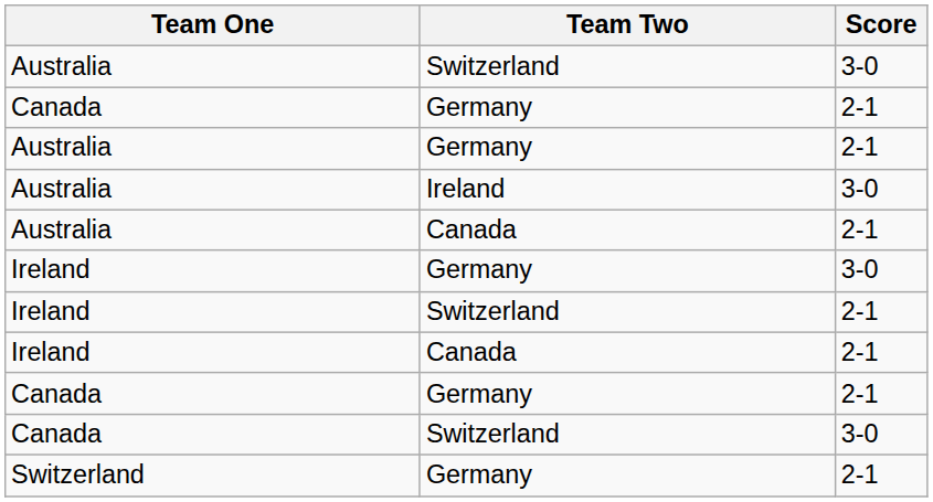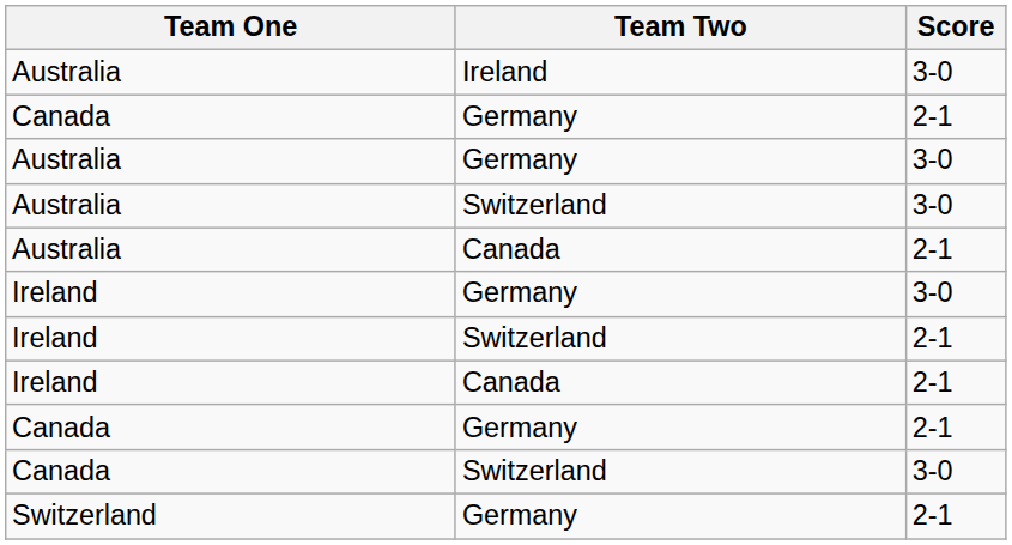 <table class="wikitable">
 <tr>
 <th width=250>Team One</th>
 <th width=250>Team Two</th>
 <th width=50>Score</th>
 </tr>
 <tr>
 <td> Australia</td>
-<td> Switzerland</td>
+<td> Ireland</td>
 <td>3-0</td>
 </tr>
 <tr>
 <td> Canada</td>
 <td> Germany</td>
 <td>2-1</td>
 </tr>
 <tr>
 <td> Australia</td>
 <td> Germany</td>
-<td>2-1</td>
+<td>3-0</td>
 </tr>
 <tr>
 <td> Australia</td>
-<td> Ireland</td>
+<td> Switzerland</td>
 <td>3-0</td>
 </tr>
 <tr>
 <td> Australia</td>
 <td> Canada</td>
 <td>2-1</td>
 </tr>
 <tr>
 <td> Ireland</td>
 <td> Germany</td>
 <td>3-0</td>
 </tr>
 <tr>
 <td> Ireland</td>
 <td> Switzerland</td>
 <td>2-1</td>
 </tr>
 <tr>
 <td> Ireland</td>
 <td> Canada</td>
 <td>2-1</td>
 </tr>
 <tr>
 <td> Canada</td>
 <td> Germany</td>
 <td>2-1</td>
 </tr>
 <tr>
 <td> Canada</td>
 <td> Switzerland</td>
 <td>3-0</td>
 </tr>
 <tr>
 <td> Switzerland</td>
 <td> Germany</td>
 <td>2-1</td>
 </tr>
 </table>
